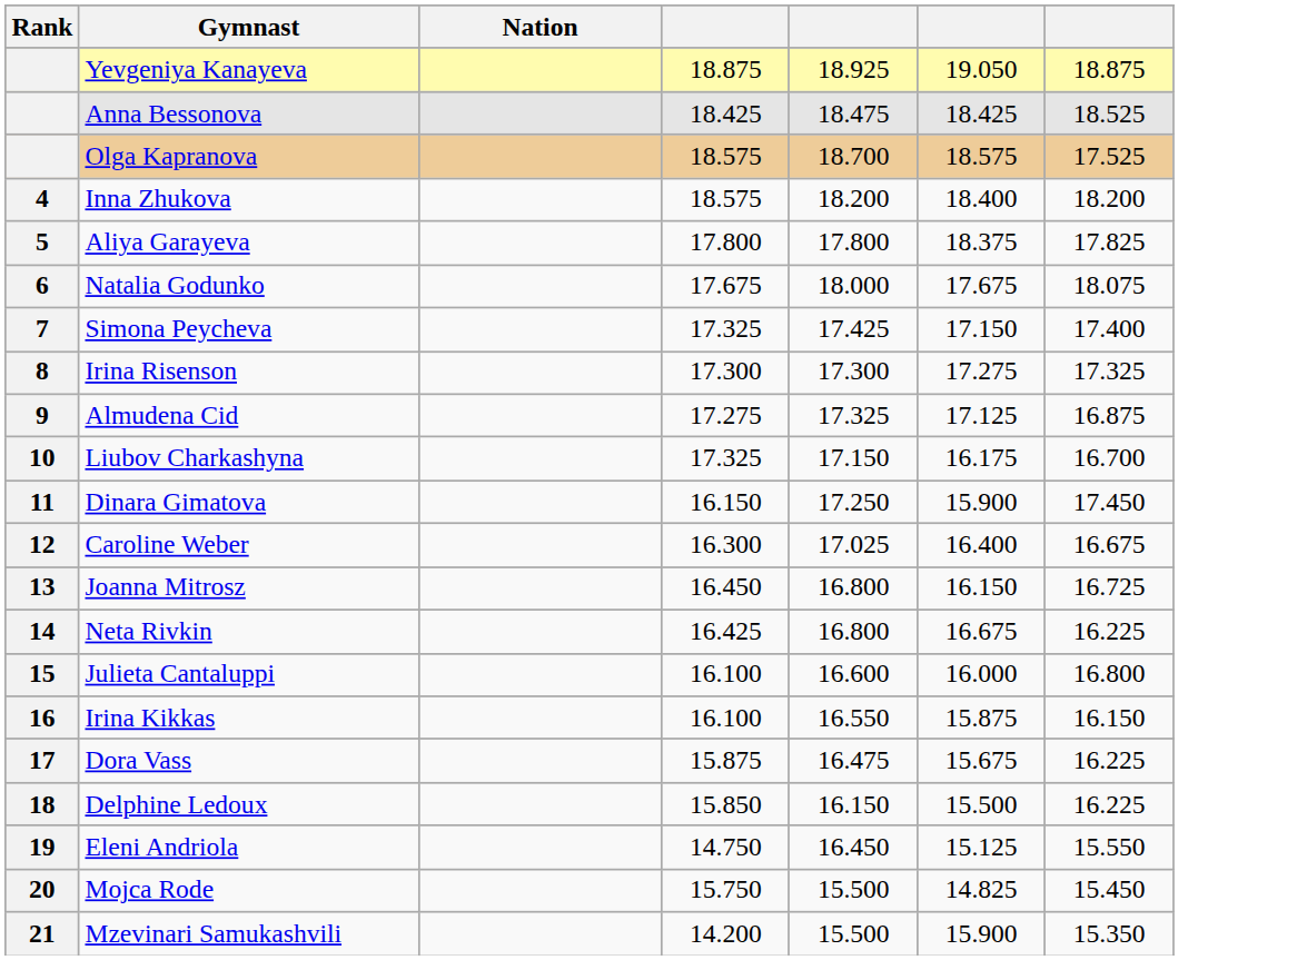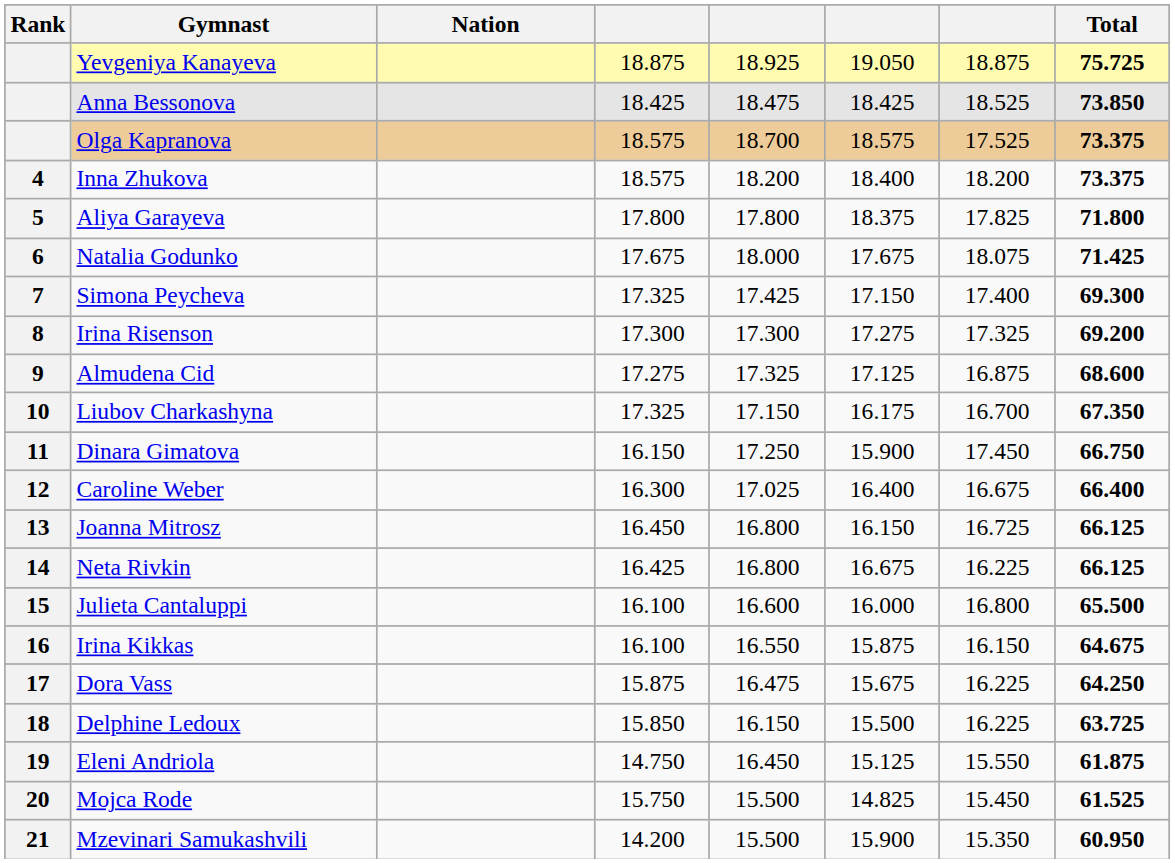 <table class="wikitable sortable" style="text-align:center; font-size:85%">
 <tr>
 <th scope="col" style="width:20px;">Rank</th>
 <th ! scope="col" style="width:170px;">Gymnast</th>
 <th ! scope="col" style="width:120px;">Nation</th>
 <th ! scope="col" style="width:60px;"></th>
 <th ! scope="col" style="width:60px;"></th>
 <th ! scope="col" style="width:60px;"></th>
 <th ! scope="col" style="width:60px;"></th>
+<th ! scope="col" style="width:60px;">Total</th>
 </tr>
 <tr style="background:#fffcaf;">
 <th scope=row style="text-align:center"></th>
 <td align=left><a href='#'>Yevgeniya Kanayeva</a></td>
 <td style="text-align:left;"></td>
 <td>18.875</td>
 <td>18.925</td>
 <td>19.050</td>
 <td>18.875</td>
+<td><strong>75.725</strong></td>
 </tr>
 <tr style="background:#e5e5e5;">
 <th scope=row style="text-align:center"></th>
 <td align=left><a href='#'>Anna Bessonova</a></td>
 <td style="text-align:left;"></td>
 <td>18.425</td>
 <td>18.475</td>
 <td>18.425</td>
 <td>18.525</td>
+<td><strong>73.850</strong></td>
 </tr>
 <tr style="background:#ec9;">
 <th scope=row style="text-align:center"></th>
 <td align=left><a href='#'>Olga Kapranova</a></td>
 <td style="text-align:left;"></td>
 <td>18.575</td>
 <td>18.700</td>
 <td>18.575</td>
 <td>17.525</td>
+<td><strong>73.375</strong></td>
 </tr>
 <tr>
 <th scope=row style="text-align:center">4</th>
 <td align=left><a href='#'>Inna Zhukova</a></td>
 <td style="text-align:left;"></td>
 <td>18.575</td>
 <td>18.200</td>
 <td>18.400</td>
 <td>18.200</td>
+<td><strong>73.375</strong></td>
 </tr>
 <tr>
 <th scope=row style="text-align:center">5</th>
 <td align=left><a href='#'>Aliya Garayeva</a></td>
 <td style="text-align:left;"></td>
 <td>17.800</td>
 <td>17.800</td>
 <td>18.375</td>
 <td>17.825</td>
+<td><strong>71.800</strong></td>
 </tr>
 <tr>
 <th scope=row style="text-align:center">6</th>
 <td align=left><a href='#'>Natalia Godunko</a></td>
 <td style="text-align:left;"></td>
 <td>17.675</td>
 <td>18.000</td>
 <td>17.675</td>
 <td>18.075</td>
+<td><strong>71.425</strong></td>
 </tr>
 <tr>
 <th scope=row style="text-align:center">7</th>
 <td align=left><a href='#'>Simona Peycheva</a></td>
 <td style="text-align:left;"></td>
 <td>17.325</td>
 <td>17.425</td>
 <td>17.150</td>
 <td>17.400</td>
+<td><strong>69.300</strong></td>
 </tr>
 <tr>
 <th scope=row style="text-align:center">8</th>
 <td align=left><a href='#'>Irina Risenson</a></td>
 <td style="text-align:left;"></td>
 <td>17.300</td>
 <td>17.300</td>
 <td>17.275</td>
 <td>17.325</td>
+<td><strong>69.200</strong></td>
 </tr>
 <tr>
 <th scope=row style="text-align:center">9</th>
 <td align=left><a href='#'>Almudena Cid</a></td>
 <td style="text-align:left;"></td>
 <td>17.275</td>
 <td>17.325</td>
 <td>17.125</td>
 <td>16.875</td>
+<td><strong>68.600</strong></td>
 </tr>
 <tr>
 <th scope=row style="text-align:center">10</th>
 <td align=left><a href='#'>Liubov Charkashyna</a></td>
 <td style="text-align:left;"></td>
 <td>17.325</td>
 <td>17.150</td>
 <td>16.175</td>
 <td>16.700</td>
+<td><strong>67.350</strong></td>
 </tr>
 <tr>
 <th scope=row style="text-align:center">11</th>
 <td align=left><a href='#'>Dinara Gimatova</a></td>
 <td style="text-align:left;"></td>
 <td>16.150</td>
 <td>17.250</td>
 <td>15.900</td>
 <td>17.450</td>
+<td><strong>66.750</strong></td>
 </tr>
 <tr>
 <th scope=row style="text-align:center">12</th>
 <td align=left><a href='#'>Caroline Weber</a></td>
 <td style="text-align:left;"></td>
 <td>16.300</td>
 <td>17.025</td>
 <td>16.400</td>
 <td>16.675</td>
+<td><strong>66.400</strong></td>
 </tr>
 <tr>
 <th scope=row style="text-align:center">13</th>
 <td align=left><a href='#'>Joanna Mitrosz</a></td>
 <td style="text-align:left;"></td>
 <td>16.450</td>
 <td>16.800</td>
 <td>16.150</td>
 <td>16.725</td>
+<td><strong>66.125</strong></td>
 </tr>
 <tr>
 <th scope=row style="text-align:center">14</th>
 <td align=left><a href='#'>Neta Rivkin</a></td>
 <td style="text-align:left;"></td>
 <td>16.425</td>
 <td>16.800</td>
 <td>16.675</td>
 <td>16.225</td>
+<td><strong>66.125</strong></td>
 </tr>
 <tr>
 <th scope=row style="text-align:center">15</th>
 <td align=left><a href='#'>Julieta Cantaluppi</a></td>
 <td style="text-align:left;"></td>
 <td>16.100</td>
 <td>16.600</td>
 <td>16.000</td>
 <td>16.800</td>
+<td><strong>65.500</strong></td>
 </tr>
 <tr>
 <th scope=row style="text-align:center">16</th>
 <td align=left><a href='#'>Irina Kikkas</a></td>
 <td style="text-align:left;"></td>
 <td>16.100</td>
 <td>16.550</td>
 <td>15.875</td>
 <td>16.150</td>
+<td><strong>64.675</strong></td>
 </tr>
 <tr>
 <th scope=row style="text-align:center">17</th>
 <td align=left><a href='#'>Dora Vass</a></td>
 <td style="text-align:left;"></td>
 <td>15.875</td>
 <td>16.475</td>
 <td>15.675</td>
 <td>16.225</td>
+<td><strong>64.250</strong></td>
 </tr>
 <tr>
 <th scope=row style="text-align:center">18</th>
 <td align=left><a href='#'>Delphine Ledoux</a></td>
 <td style="text-align:left;"></td>
 <td>15.850</td>
 <td>16.150</td>
 <td>15.500</td>
 <td>16.225</td>
+<td><strong>63.725</strong></td>
 </tr>
 <tr>
 <th scope=row style="text-align:center">19</th>
 <td align=left><a href='#'>Eleni Andriola</a></td>
 <td style="text-align:left;"></td>
 <td>14.750</td>
 <td>16.450</td>
 <td>15.125</td>
 <td>15.550</td>
+<td><strong>61.875</strong></td>
 </tr>
 <tr>
 <th scope=row style="text-align:center">20</th>
 <td align=left><a href='#'>Mojca Rode</a></td>
 <td style="text-align:left;"></td>
 <td>15.750</td>
 <td>15.500</td>
 <td>14.825</td>
 <td>15.450</td>
+<td><strong>61.525</strong></td>
 </tr>
 <tr>
 <th scope=row style="text-align:center">21</th>
 <td align=left><a href='#'>Mzevinari Samukashvili</a></td>
 <td style="text-align:left;"></td>
 <td>14.200</td>
 <td>15.500</td>
 <td>15.900</td>
 <td>15.350</td>
+<td><strong>60.950</strong></td>
 </tr>
 </table>
